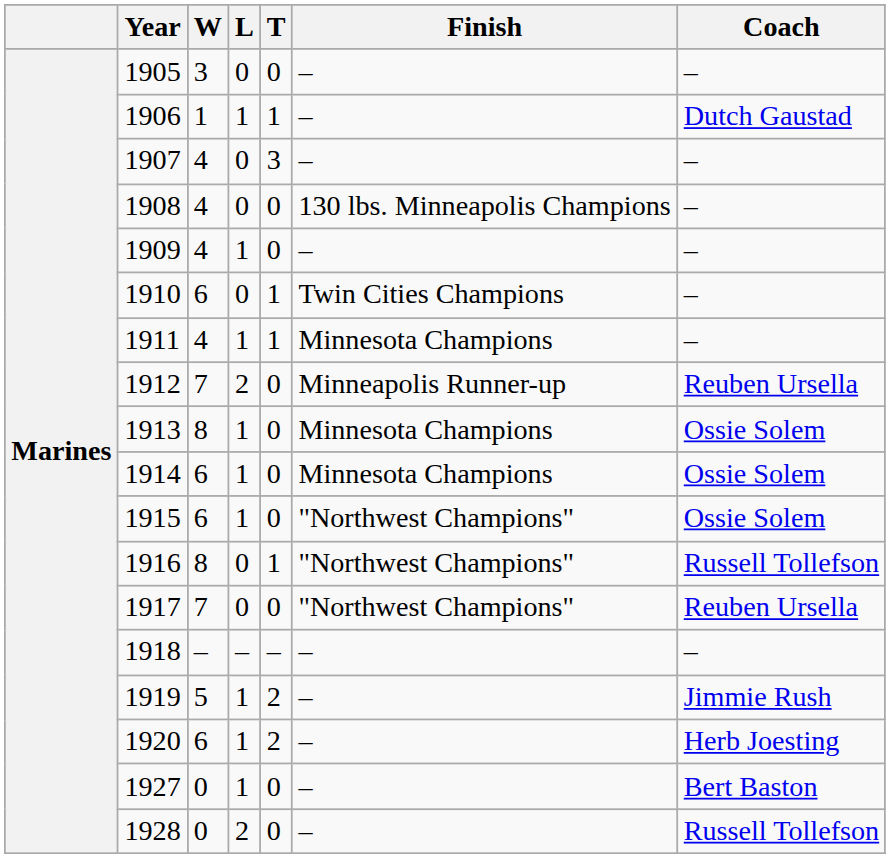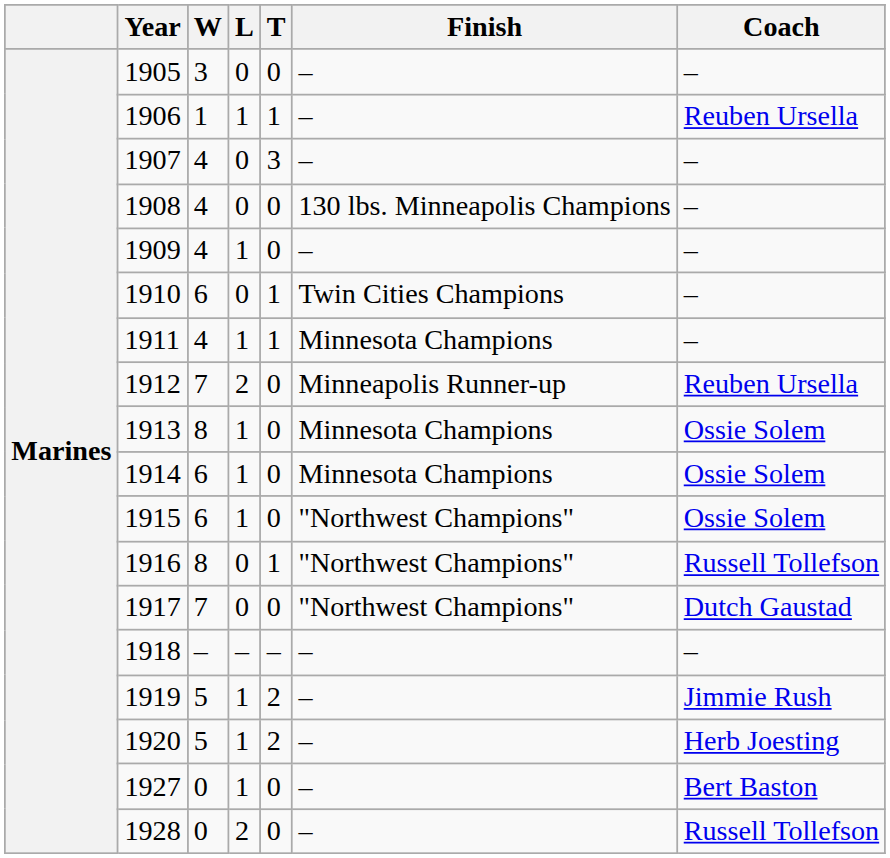 <table class="wikitable">
 <tr>
 <th></th>
 <th>Year</th>
 <th>W</th>
 <th>L</th>
 <th>T</th>
 <th>Finish</th>
 <th>Coach</th>
 </tr>
 <tr>
 <th rowspan="20">Marines</th>
 <td>1905</td>
 <td>3</td>
 <td>0</td>
 <td>0</td>
 <td>–</td>
 <td>–</td>
 </tr>
 <tr>
 <td>1906</td>
 <td>1</td>
 <td>1</td>
 <td>1</td>
 <td>–</td>
-<td><a href='#'>Dutch Gaustad</a></td>
+<td><a href='#'>Reuben Ursella</a></td>
 </tr>
 <tr>
 <td>1907</td>
 <td>4</td>
 <td>0</td>
 <td>3</td>
 <td>–</td>
 <td>–</td>
 </tr>
 <tr>
 <td>1908</td>
 <td>4</td>
 <td>0</td>
 <td>0</td>
 <td>130 lbs. Minneapolis Champions</td>
 <td>–</td>
 </tr>
 <tr>
 <td>1909</td>
 <td>4</td>
 <td>1</td>
 <td>0</td>
 <td>–</td>
 <td>–</td>
 </tr>
 <tr>
 <td>1910</td>
 <td>6</td>
 <td>0</td>
 <td>1</td>
 <td>Twin Cities Champions</td>
 <td>–</td>
 </tr>
 <tr>
 <td>1911</td>
 <td>4</td>
 <td>1</td>
 <td>1</td>
 <td>Minnesota Champions</td>
 <td>–</td>
 </tr>
 <tr>
 <td>1912</td>
 <td>7</td>
 <td>2</td>
 <td>0</td>
 <td>Minneapolis Runner-up</td>
 <td><a href='#'>Reuben Ursella</a></td>
 </tr>
 <tr>
 <td>1913</td>
 <td>8</td>
 <td>1</td>
 <td>0</td>
 <td>Minnesota Champions</td>
 <td><a href='#'>Ossie Solem</a></td>
 </tr>
 <tr>
 <td>1914</td>
 <td>6</td>
 <td>1</td>
 <td>0</td>
 <td>Minnesota Champions</td>
 <td><a href='#'>Ossie Solem</a></td>
 </tr>
 <tr>
 <td>1915</td>
 <td>6</td>
 <td>1</td>
 <td>0</td>
 <td>"Northwest Champions"</td>
 <td><a href='#'>Ossie Solem</a></td>
 </tr>
 <tr>
 <td>1916</td>
 <td>8</td>
 <td>0</td>
 <td>1</td>
 <td>"Northwest Champions"</td>
 <td><a href='#'>Russell Tollefson</a></td>
 </tr>
 <tr>
 <td>1917</td>
 <td>7</td>
 <td>0</td>
 <td>0</td>
 <td>"Northwest Champions"</td>
-<td><a href='#'>Reuben Ursella</a></td>
+<td><a href='#'>Dutch Gaustad</a></td>
 </tr>
 <tr>
 <td>1918</td>
 <td>–</td>
 <td>–</td>
 <td>–</td>
 <td>–</td>
 <td>–</td>
 </tr>
 <tr>
 <td>1919</td>
 <td>5</td>
 <td>1</td>
 <td>2</td>
 <td>–</td>
 <td><a href='#'>Jimmie Rush</a></td>
 </tr>
 <tr>
 <td>1920</td>
-<td>6</td>
+<td>5</td>
 <td>1</td>
 <td>2</td>
 <td>–</td>
 <td><a href='#'>Herb Joesting</a></td>
 </tr>
 <tr>
 <td>1927</td>
 <td>0</td>
 <td>1</td>
 <td>0</td>
 <td>–</td>
 <td><a href='#'>Bert Baston</a></td>
 </tr>
 <tr>
 <td>1928</td>
 <td>0</td>
 <td>2</td>
 <td>0</td>
 <td>–</td>
 <td><a href='#'>Russell Tollefson</a></td>
 </tr>
 </table>
